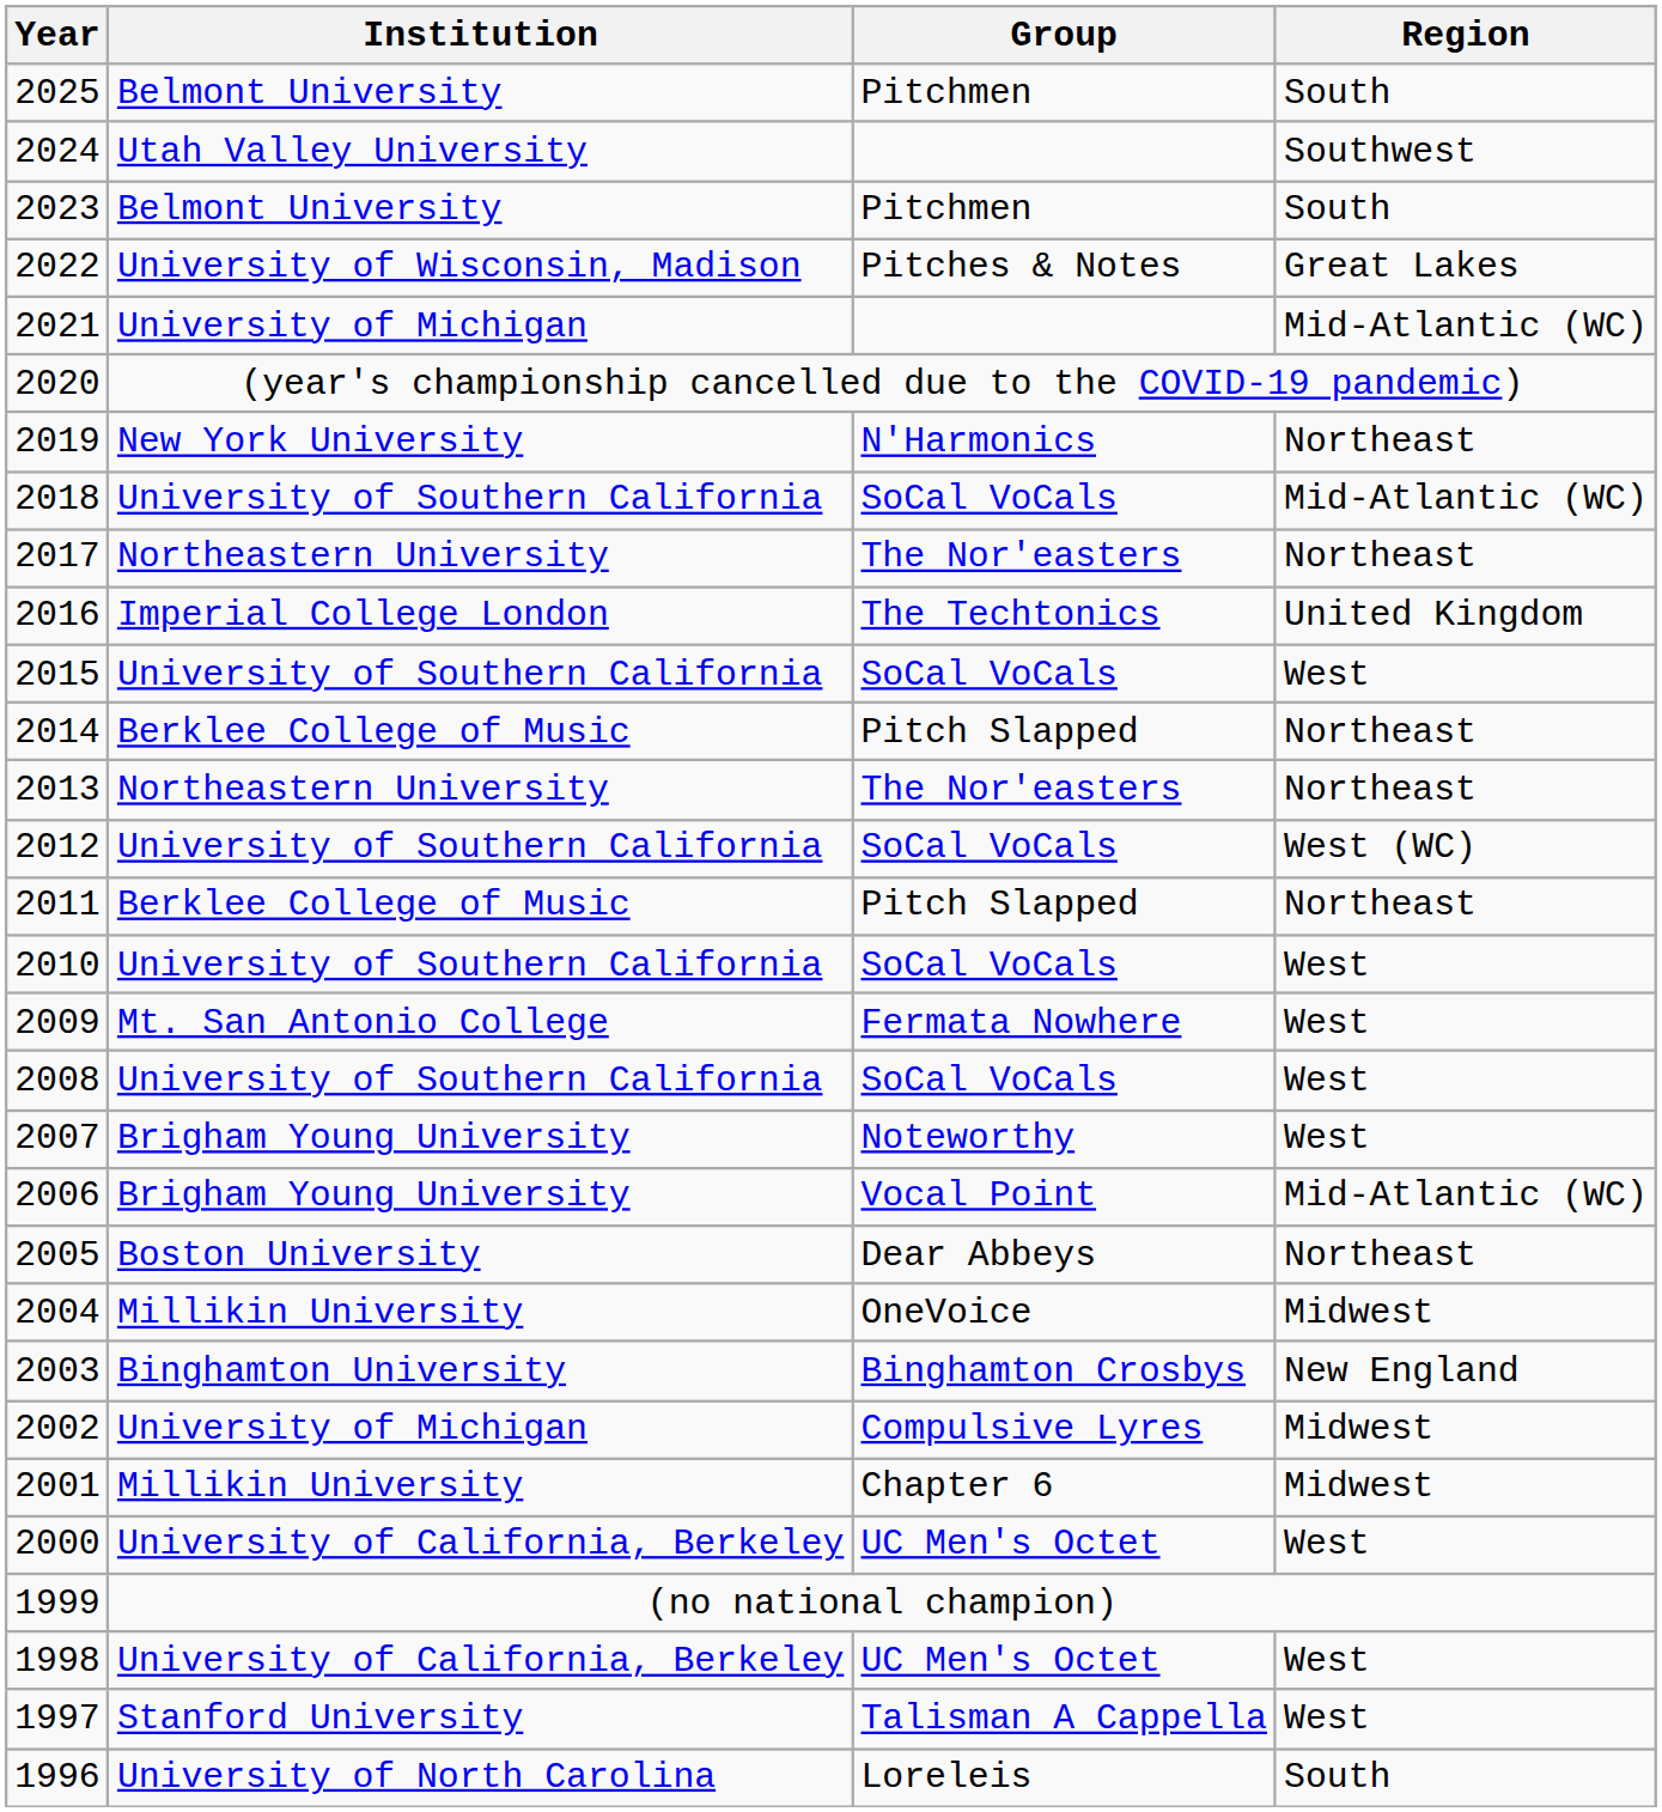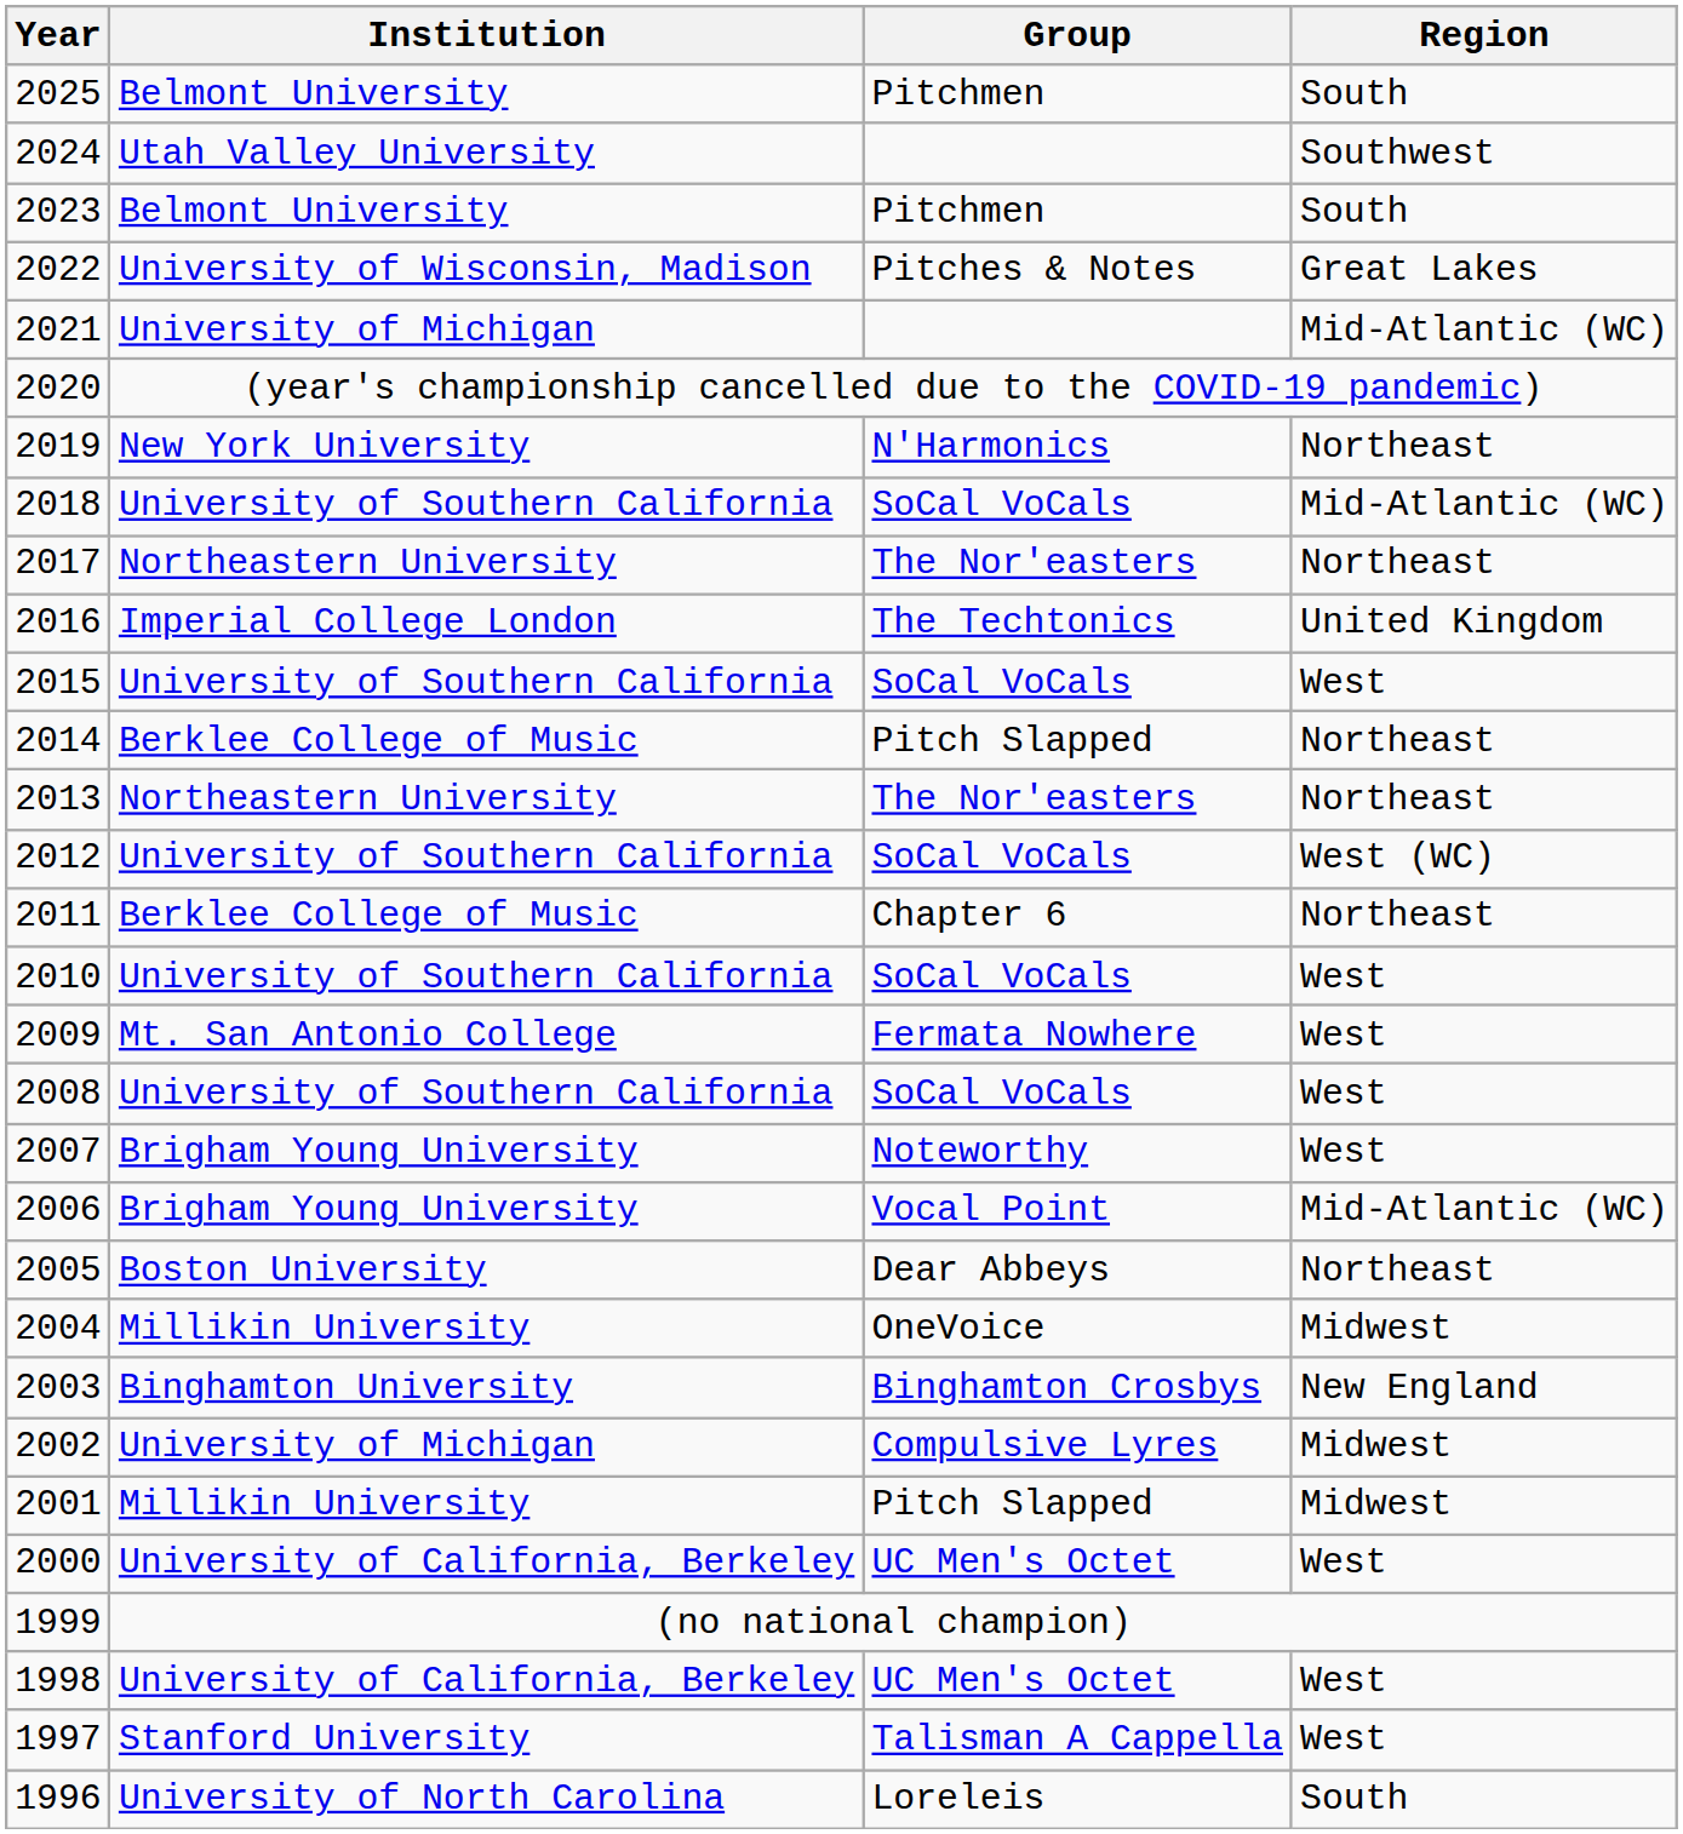 <table class="wikitable sortable">
 <tr>
 <th>Year</th>
 <th>Institution</th>
 <th>Group</th>
 <th>Region</th>
 </tr>
 <tr>
 <td style="text-align:center;">2025</td>
 <td><a href='#'>Belmont University</a></td>
 <td>Pitchmen</td>
 <td>South</td>
 </tr>
 <tr>
 <td style="text-align:center;">2024</td>
 <td><a href='#'>Utah Valley University</a></td>
 <td></td>
 <td>Southwest</td>
 </tr>
 <tr>
 <td style="text-align:center;">2023</td>
 <td><a href='#'>Belmont University</a></td>
 <td>Pitchmen</td>
 <td>South</td>
 </tr>
 <tr>
 <td style="text-align:center;">2022</td>
 <td><a href='#'>University of Wisconsin, Madison</a></td>
 <td>Pitches & Notes</td>
 <td>Great Lakes</td>
 </tr>
 <tr>
 <td style="text-align:center;">2021</td>
 <td><a href='#'>University of Michigan</a></td>
 <td></td>
 <td>Mid-Atlantic (WC)</td>
 </tr>
 <tr>
 <td style="text-align:center;">2020</td>
 <td colspan="3" style="text-align:center;">(year's championship cancelled due to the <a href='#'>COVID-19 pandemic</a>)</td>
 </tr>
 <tr>
 <td style="text-align:center;">2019</td>
 <td><a href='#'>New York University</a></td>
 <td><a href='#'>N'Harmonics</a></td>
 <td>Northeast</td>
 </tr>
 <tr valign="top">
 <td style="text-align:center;">2018</td>
 <td><a href='#'>University of Southern California</a></td>
 <td><a href='#'>SoCal VoCals</a></td>
 <td>Mid-Atlantic (WC)</td>
 </tr>
 <tr valign="top">
 <td style="text-align:center;">2017</td>
 <td><a href='#'>Northeastern University</a></td>
 <td><a href='#'>The Nor'easters</a></td>
 <td>Northeast</td>
 </tr>
 <tr valign="top">
 <td style="text-align:center;">2016</td>
 <td><a href='#'>Imperial College London</a></td>
 <td><a href='#'>The Techtonics</a></td>
 <td>United Kingdom</td>
 </tr>
 <tr valign="top">
 <td style="text-align:center;">2015</td>
 <td><a href='#'>University of Southern California</a></td>
 <td><a href='#'>SoCal VoCals</a></td>
 <td>West</td>
 </tr>
 <tr valign="top">
 <td style="text-align:center;">2014</td>
 <td><a href='#'>Berklee College of Music</a></td>
 <td>Pitch Slapped</td>
 <td>Northeast</td>
 </tr>
 <tr valign="top">
 <td style="text-align:center;">2013</td>
 <td><a href='#'>Northeastern University</a></td>
 <td><a href='#'>The Nor'easters</a></td>
 <td>Northeast</td>
 </tr>
 <tr valign="top">
 <td style="text-align:center;">2012</td>
 <td><a href='#'>University of Southern California</a></td>
 <td><a href='#'>SoCal VoCals</a></td>
 <td>West (WC)</td>
 </tr>
 <tr valign="top">
 <td style="text-align:center;">2011</td>
 <td><a href='#'>Berklee College of Music</a></td>
-<td>Pitch Slapped</td>
+<td>Chapter 6</td>
 <td>Northeast</td>
 </tr>
 <tr valign="top">
 <td style="text-align:center;">2010</td>
 <td><a href='#'>University of Southern California</a></td>
 <td><a href='#'>SoCal VoCals</a></td>
 <td>West</td>
 </tr>
 <tr valign="top">
 <td style="text-align:center;">2009</td>
 <td><a href='#'>Mt. San Antonio College</a></td>
 <td><a href='#'>Fermata Nowhere</a></td>
 <td>West</td>
 </tr>
 <tr valign="top">
 <td style="text-align:center;">2008</td>
 <td><a href='#'>University of Southern California</a></td>
 <td><a href='#'>SoCal VoCals</a></td>
 <td>West</td>
 </tr>
 <tr valign="top">
 <td style="text-align:center;">2007</td>
 <td><a href='#'>Brigham Young University</a></td>
 <td><a href='#'>Noteworthy</a></td>
 <td>West</td>
 </tr>
 <tr valign="top">
 <td style="text-align:center;">2006</td>
 <td><a href='#'>Brigham Young University</a></td>
 <td><a href='#'>Vocal Point</a></td>
 <td>Mid-Atlantic (WC)</td>
 </tr>
 <tr valign="top">
 <td style="text-align:center;">2005</td>
 <td><a href='#'>Boston University</a></td>
 <td>Dear Abbeys</td>
 <td>Northeast</td>
 </tr>
 <tr valign="top">
 <td style="text-align:center;">2004</td>
 <td><a href='#'>Millikin University</a></td>
 <td>OneVoice</td>
 <td>Midwest</td>
 </tr>
 <tr valign="top">
 <td style="text-align:center;">2003</td>
 <td><a href='#'>Binghamton University</a></td>
 <td><a href='#'>Binghamton Crosbys</a></td>
 <td>New England</td>
 </tr>
 <tr valign="top">
 <td style="text-align:center;">2002</td>
 <td><a href='#'>University of Michigan</a></td>
 <td><a href='#'>Compulsive Lyres</a></td>
 <td>Midwest</td>
 </tr>
 <tr valign="top">
 <td style="text-align:center;">2001</td>
 <td><a href='#'>Millikin University</a></td>
-<td>Chapter 6</td>
+<td>Pitch Slapped</td>
 <td>Midwest</td>
 </tr>
 <tr valign="top">
 <td style="text-align:center;">2000</td>
 <td><a href='#'>University of California, Berkeley</a></td>
 <td><a href='#'>UC Men's Octet</a></td>
 <td>West</td>
 </tr>
 <tr valign="top">
 <td style="text-align:center;">1999</td>
 <td colspan="3" style="text-align:center;">(no national champion)</td>
 </tr>
 <tr valign="top">
 <td style="text-align:center;">1998</td>
 <td><a href='#'>University of California, Berkeley</a></td>
 <td><a href='#'>UC Men's Octet</a></td>
 <td>West</td>
 </tr>
 <tr valign="top">
 <td style="text-align:center;">1997</td>
 <td><a href='#'>Stanford University</a></td>
 <td><a href='#'>Talisman A Cappella</a></td>
 <td>West</td>
 </tr>
 <tr valign="top">
 <td style="text-align:center;">1996</td>
 <td><a href='#'>University of North Carolina</a></td>
 <td>Loreleis</td>
 <td>South</td>
 </tr>
 </table>
